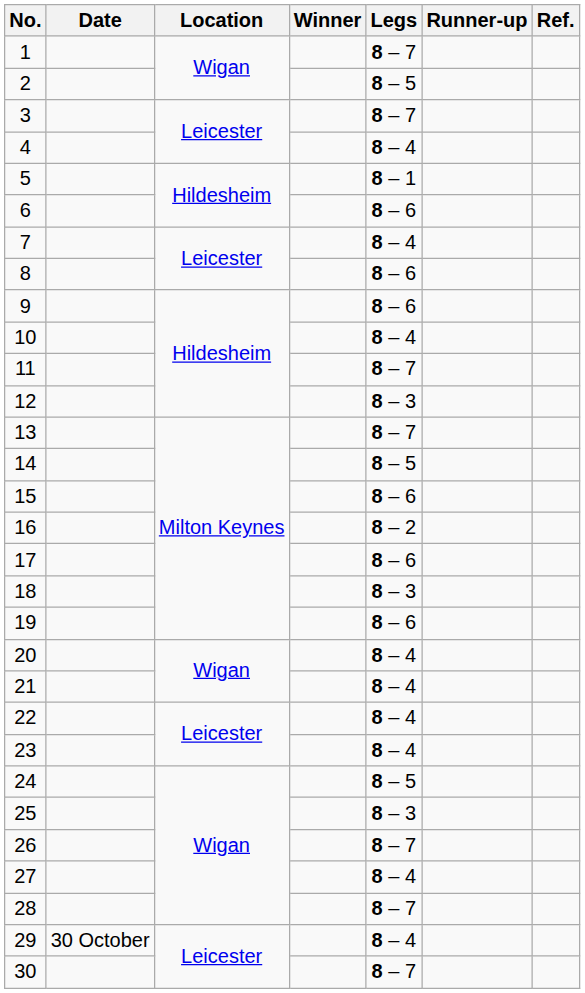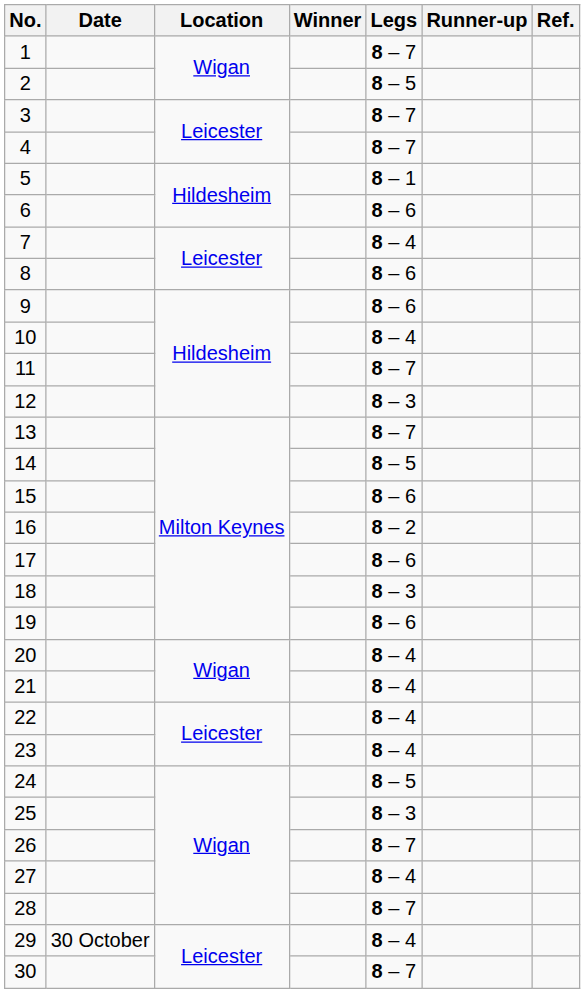 <table class="wikitable">
 <tr>
 <th>No.</th>
 <th>Date</th>
 <th>Location</th>
 <th>Winner</th>
 <th>Legs</th>
 <th>Runner-up</th>
 <th>Ref.</th>
 </tr>
 <tr>
 <td align=center>1</td>
 <td align=left></td>
 <td align="center" rowspan="2"> <a href='#'>Wigan</a></td>
 <td align="right"></td>
 <td align="center"><strong>8</strong> – 7</td>
 <td></td>
 <td align="center"></td>
 </tr>
 <tr>
 <td align=center>2</td>
 <td align=left></td>
 <td align="right"></td>
 <td align="center"><strong>8</strong> – 5</td>
 <td></td>
 <td align="center"></td>
 </tr>
 <tr>
 <td align=center>3</td>
 <td align=left></td>
 <td align="center" rowspan="2"> <a href='#'>Leicester</a></td>
 <td align="right"></td>
 <td align="center"><strong>8</strong> – 7</td>
 <td></td>
 <td align="center"></td>
 </tr>
 <tr>
 <td align=center>4</td>
 <td align=left></td>
 <td align="right"></td>
-<td align="center"><strong>8</strong> – 4</td>
+<td align="center"><strong>8</strong> – 7</td>
 <td></td>
 <td align="center"></td>
 </tr>
 <tr>
 <td align=center>5</td>
 <td align=left></td>
 <td align="center" rowspan="2"> <a href='#'>Hildesheim</a></td>
 <td align="right"></td>
 <td align="center"><strong>8</strong> – 1</td>
 <td></td>
 <td align="center"></td>
 </tr>
 <tr>
 <td align=center>6</td>
 <td align=left></td>
 <td align="right"></td>
 <td align="center"><strong>8</strong> – 6</td>
 <td></td>
 <td align="center"></td>
 </tr>
 <tr>
 <td align=center>7</td>
 <td align=left></td>
 <td align="center" rowspan="2"> <a href='#'>Leicester</a></td>
 <td align="right"></td>
 <td align="center"><strong>8</strong> – 4</td>
 <td></td>
 <td align="center"></td>
 </tr>
 <tr>
 <td align=center>8</td>
 <td align=left></td>
 <td align="right"></td>
 <td align="center"><strong>8</strong> – 6</td>
 <td></td>
 <td align="center"></td>
 </tr>
 <tr>
 <td align=center>9</td>
 <td align=left></td>
 <td align="center" rowspan="4"> <a href='#'>Hildesheim</a></td>
 <td align="right"></td>
 <td align="center"><strong>8</strong> – 6</td>
 <td></td>
 <td align="center"></td>
 </tr>
 <tr>
 <td align=center>10</td>
 <td align=left></td>
 <td align="right"></td>
 <td align="center"><strong>8</strong> – 4</td>
 <td></td>
 <td align="center"></td>
 </tr>
 <tr>
 <td align=center>11</td>
 <td align=left></td>
 <td align="right"></td>
 <td align="center"><strong>8</strong> – 7</td>
 <td></td>
 <td align="center"></td>
 </tr>
 <tr>
 <td align=center>12</td>
 <td align=left></td>
 <td align="right"></td>
 <td align="center"><strong>8</strong> – 3</td>
 <td></td>
 <td align="center"></td>
 </tr>
 <tr>
 <td align=center>13</td>
 <td align=left></td>
 <td align="center" rowspan="7"> <a href='#'>Milton Keynes</a></td>
 <td align="right"></td>
 <td align="center"><strong>8</strong> – 7</td>
 <td></td>
 <td align="center"></td>
 </tr>
 <tr>
 <td align=center>14</td>
 <td align=left></td>
 <td align="right"></td>
 <td align="center"><strong>8</strong> – 5</td>
 <td></td>
 <td align="center"></td>
 </tr>
 <tr>
 <td align=center>15</td>
 <td align=left></td>
 <td align="right"></td>
 <td align="center"><strong>8</strong> – 6</td>
 <td></td>
 <td align="center"></td>
 </tr>
 <tr>
 <td align=center>16</td>
 <td align=left></td>
 <td align="right"></td>
 <td align="center"><strong>8</strong> – 2</td>
 <td></td>
 <td align="center"></td>
 </tr>
 <tr>
 <td align=center>17</td>
 <td align=left></td>
 <td align="right"></td>
 <td align="center"><strong>8</strong> – 6</td>
 <td></td>
 <td align="center"></td>
 </tr>
 <tr>
 <td align=center>18</td>
 <td align=left></td>
 <td align="right"></td>
 <td align="center"><strong>8</strong> – 3</td>
 <td></td>
 <td align="center"></td>
 </tr>
 <tr>
 <td align=center>19</td>
 <td align=left></td>
 <td align="right"></td>
 <td align="center"><strong>8</strong> – 6</td>
 <td></td>
 <td align="center"></td>
 </tr>
 <tr>
 <td align=center>20</td>
 <td align=left></td>
 <td align="center" rowspan="2"> <a href='#'>Wigan</a></td>
 <td align="right"></td>
 <td align="center"><strong>8</strong> – 4</td>
 <td></td>
 <td align="center"></td>
 </tr>
 <tr>
 <td align=center>21</td>
 <td align=left></td>
 <td align="right"></td>
 <td align="center"><strong>8</strong> – 4</td>
 <td></td>
 <td align="center"></td>
 </tr>
 <tr>
 <td align=center>22</td>
 <td align=left></td>
 <td align="center" rowspan="2"> <a href='#'>Leicester</a></td>
 <td align="right"></td>
 <td align="center"><strong>8</strong> – 4</td>
 <td></td>
 <td align="center"></td>
 </tr>
 <tr>
 <td align=center>23</td>
 <td align=left></td>
 <td align="right"></td>
 <td align="center"><strong>8</strong> – 4</td>
 <td></td>
 <td align="center"></td>
 </tr>
 <tr>
 <td align=center>24</td>
 <td align=left></td>
 <td align="center" rowspan="5"> <a href='#'>Wigan</a></td>
 <td align="right"></td>
 <td align="center"><strong>8</strong> – 5</td>
 <td></td>
 <td align="center"></td>
 </tr>
 <tr>
 <td align=center>25</td>
 <td align=left></td>
 <td align="right"></td>
 <td align="center"><strong>8</strong> – 3</td>
 <td></td>
 <td align="center"></td>
 </tr>
 <tr>
 <td align=center>26</td>
 <td align=left></td>
 <td align="right"></td>
 <td align="center"><strong>8</strong> – 7</td>
 <td></td>
 <td align="center"></td>
 </tr>
 <tr>
 <td align=center>27</td>
 <td align=left></td>
 <td align="right"></td>
 <td align="center"><strong>8</strong> – 4</td>
 <td></td>
 <td align="center"></td>
 </tr>
 <tr>
 <td align=center>28</td>
 <td align=left></td>
 <td align="right"></td>
 <td align="center"><strong>8</strong> – 7</td>
 <td></td>
 <td align="center"></td>
 </tr>
 <tr>
 <td align=center>29</td>
 <td align=left>30 October</td>
 <td align="center" rowspan="2"> <a href='#'>Leicester</a></td>
 <td align="right"></td>
 <td align="center"><strong>8</strong> – 4</td>
 <td></td>
 <td align="center"></td>
 </tr>
 <tr>
 <td align=center>30</td>
 <td align=left></td>
 <td align="right"></td>
 <td align="center"><strong>8</strong> – 7</td>
 <td></td>
 <td align="center"></td>
 </tr>
 </table>
